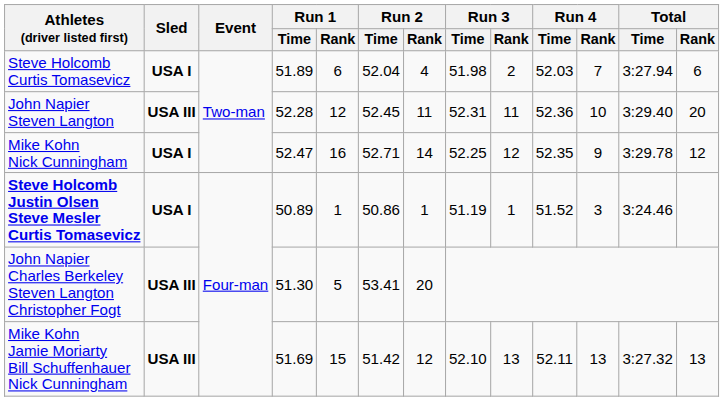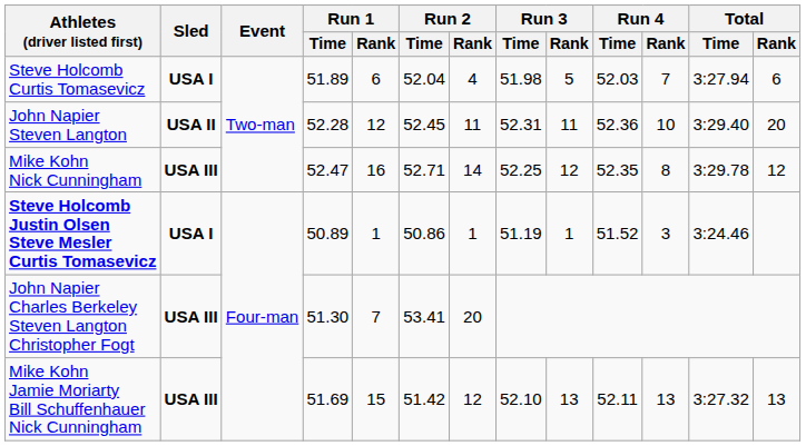 <table class=wikitable style=font-size:90%;text-align:center>
 <tr>
 <th rowspan=2>Athletes<br><small>(driver listed first)</small></th>
 <th rowspan=2>Sled</th>
 <th rowspan=2>Event</th>
 <th colspan=2>Run 1</th>
 <th colspan=2>Run 2</th>
 <th colspan=2>Run 3</th>
 <th colspan=2>Run 4</th>
 <th colspan=2>Total</th>
 </tr>
 <tr style=font-size:95%>
 <th>Time</th>
 <th>Rank</th>
 <th>Time</th>
 <th>Rank</th>
 <th>Time</th>
 <th>Rank</th>
 <th>Time</th>
 <th>Rank</th>
 <th>Time</th>
 <th>Rank</th>
 </tr>
 <tr>
 <td align=left><a href='#'>Steve Holcomb</a><br><a href='#'>Curtis Tomasevicz</a></td>
 <td><strong>USA I</strong></td>
 <td align=left rowspan=3><a href='#'>Two-man</a></td>
 <td>51.89</td>
 <td>6</td>
 <td>52.04</td>
 <td>4</td>
 <td>51.98</td>
-<td>2</td>
+<td>5</td>
 <td>52.03</td>
 <td>7</td>
 <td>3:27.94</td>
 <td>6</td>
 </tr>
 <tr>
 <td align=left><a href='#'>John Napier</a><br><a href='#'>Steven Langton</a></td>
-<td><strong>USA III</strong></td>
+<td><strong>USA II</strong></td>
 <td>52.28</td>
 <td>12</td>
 <td>52.45</td>
 <td>11</td>
 <td>52.31</td>
 <td>11</td>
 <td>52.36</td>
 <td>10</td>
 <td>3:29.40</td>
 <td>20</td>
 </tr>
 <tr>
 <td align=left><a href='#'>Mike Kohn</a><br><a href='#'>Nick Cunningham</a></td>
-<td><strong>USA I</strong></td>
+<td><strong>USA III</strong></td>
 <td>52.47</td>
 <td>16</td>
 <td>52.71</td>
 <td>14</td>
 <td>52.25</td>
 <td>12</td>
 <td>52.35</td>
-<td>9</td>
+<td>8</td>
 <td>3:29.78</td>
 <td>12</td>
 </tr>
 <tr>
 <td align=left><strong><a href='#'>Steve Holcomb</a><br><a href='#'>Justin Olsen</a><br><a href='#'>Steve Mesler</a><br><a href='#'>Curtis Tomasevicz</a></strong></td>
 <td><strong>USA I</strong></td>
 <td align=left rowspan=3><a href='#'>Four-man</a></td>
 <td>50.89</td>
 <td>1</td>
 <td>50.86</td>
 <td>1</td>
 <td>51.19</td>
 <td>1</td>
 <td>51.52</td>
 <td>3</td>
 <td>3:24.46</td>
 <td></td>
 </tr>
 <tr>
 <td align=left><a href='#'>John Napier</a><br><a href='#'>Charles Berkeley</a><br><a href='#'>Steven Langton</a><br><a href='#'>Christopher Fogt</a></td>
 <td><strong>USA III</strong></td>
 <td>51.30</td>
-<td>5</td>
+<td>7</td>
 <td>53.41</td>
 <td>20</td>
 <td colspan=7></td>
 </tr>
 <tr>
 <td align=left><a href='#'>Mike Kohn</a><br><a href='#'>Jamie Moriarty</a><br><a href='#'>Bill Schuffenhauer</a><br><a href='#'>Nick Cunningham</a></td>
 <td><strong>USA III</strong></td>
 <td>51.69</td>
 <td>15</td>
 <td>51.42</td>
 <td>12</td>
 <td>52.10</td>
 <td>13</td>
 <td>52.11</td>
 <td>13</td>
 <td>3:27.32</td>
 <td>13</td>
 </tr>
 </table>
